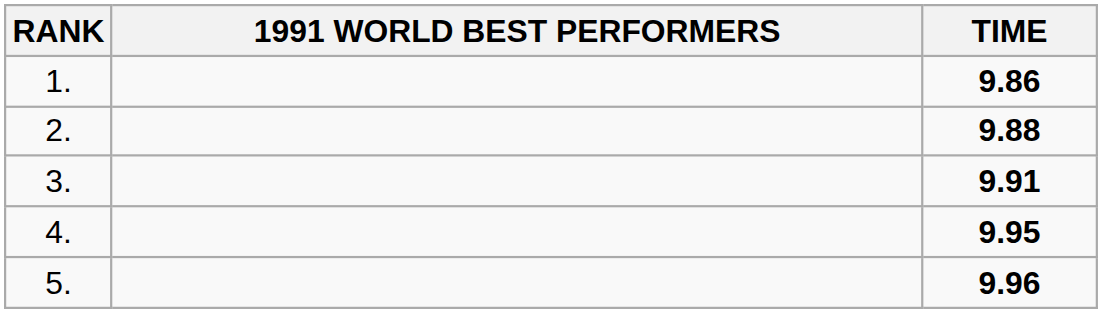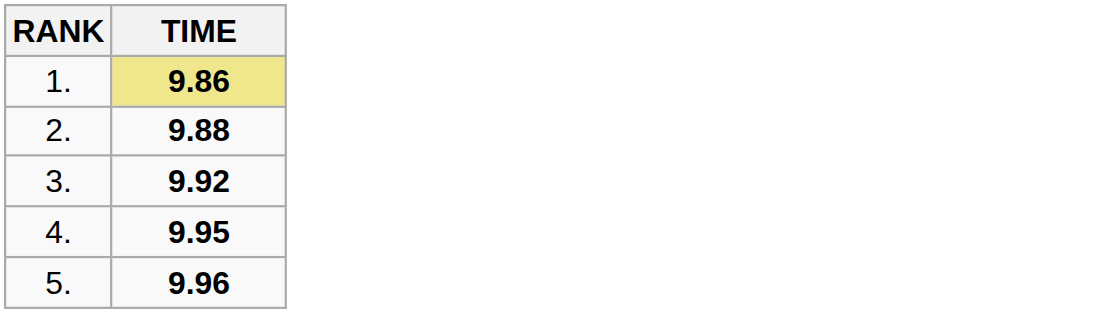 <table class="wikitable" style="border-collapse: collapse; font-size: 90%;">
 <tr>
 <th>RANK</th>
-<th align="center" style="width: 25em">1991 WORLD BEST PERFORMERS</th>
 <th align="center" style="width: 5em">TIME</th>
 </tr>
 <tr>
 <td align="center">1.</td>
-<td></td>
-<td align="center"><strong>9.86</strong></td>
+<td align="center" style="background: khaki;"><strong>9.86</strong></td>
 </tr>
 <tr>
 <td align="center">2.</td>
-<td></td>
 <td align="center"><strong>9.88</strong></td>
 </tr>
 <tr>
 <td align="center">3.</td>
-<td></td>
-<td align="center"><strong>9.91</strong></td>
+<td align="center"><strong>9.92</strong></td>
 </tr>
 <tr>
 <td align="center">4.</td>
-<td></td>
 <td align="center"><strong>9.95</strong></td>
 </tr>
 <tr>
 <td align="center">5.</td>
-<td></td>
 <td align="center"><strong>9.96</strong></td>
 </tr>
 </table>
